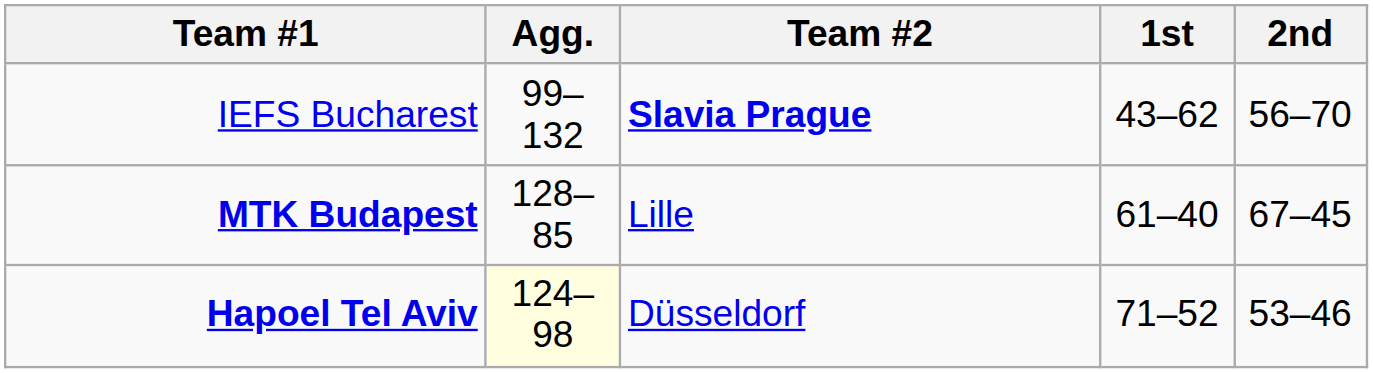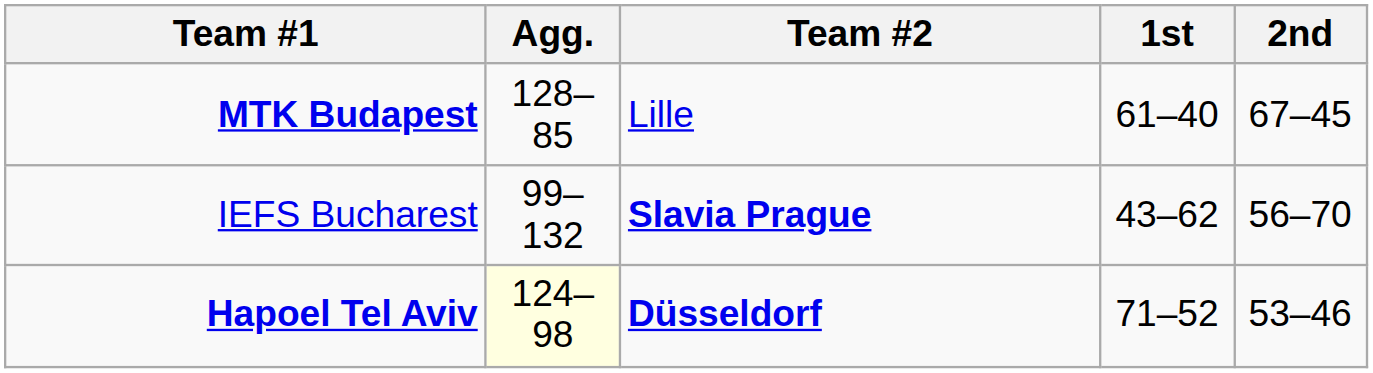 <table class=wikitable style="text-align:center">
 <tr>
 <th width=200>Team #1</th>
 <th width=50>Agg.</th>
 <th width=200>Team #2</th>
 <th width=50>1st</th>
 <th width=50>2nd</th>
 </tr>
 <tr>
+<td align=right><strong><a href='#'>MTK Budapest</a></strong> </td>
+<td align=center>128–85</td>
+<td align=left> <a href='#'>Lille</a></td>
+<td align=center>61–40</td>
+<td align=center>67–45</td>
+</tr>
+<tr>
 <td align=right><a href='#'>IEFS Bucharest</a> </td>
 <td align=center>99–132</td>
 <td align=left> <strong><a href='#'>Slavia Prague</a></strong></td>
 <td align=center>43–62</td>
 <td align=center>56–70</td>
 </tr>
 <tr>
-<td align=right><strong><a href='#'>MTK Budapest</a></strong> </td>
-<td align=center>128–85</td>
-<td align=left> <a href='#'>Lille</a></td>
-<td align=center>61–40</td>
-<td align=center>67–45</td>
-</tr>
-<tr>
 <td align=right><strong><a href='#'>Hapoel Tel Aviv</a></strong> </td>
 <td align=center style="background: lightyellow;">124–98</td>
-<td align=left> <a href='#'>Düsseldorf</a></td>
+<td align=left><strong> <a href='#'>Düsseldorf</a></strong></td>
 <td align=center>71–52</td>
 <td align=center>53–46</td>
 </tr>
 </table>
